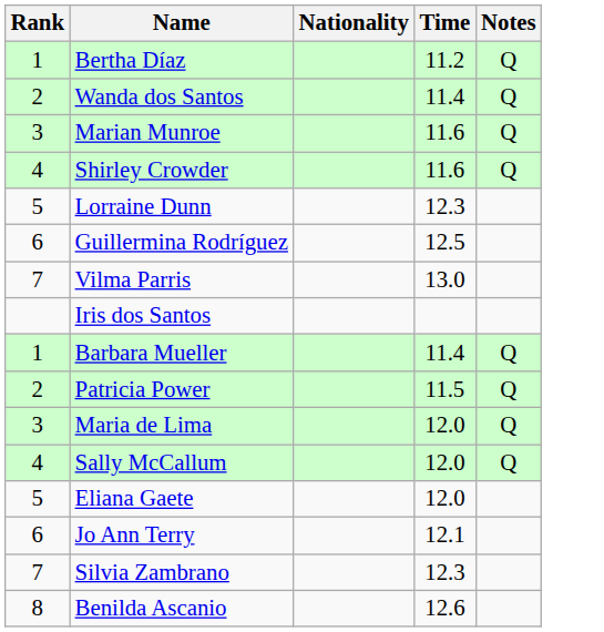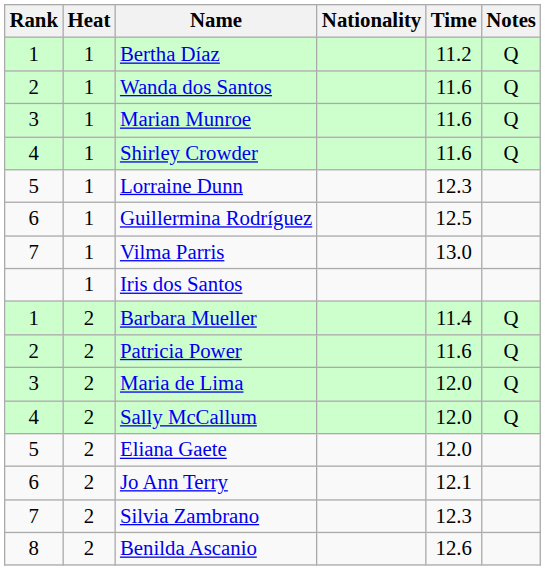 <table class="wikitable sortable" style="text-align:center">
 <tr>
 <th>Rank</th>
+<th>Heat</th>
 <th>Name</th>
 <th>Nationality</th>
 <th>Time</th>
 <th>Notes</th>
 </tr>
 <tr bgcolor=ccffcc>
+<td>1</td>
 <td>1</td>
 <td align=left><a href='#'>Bertha Díaz</a></td>
 <td align=left></td>
 <td>11.2</td>
 <td>Q</td>
 </tr>
 <tr bgcolor=ccffcc>
 <td>2</td>
+<td>1</td>
 <td align=left><a href='#'>Wanda dos Santos</a></td>
 <td align=left></td>
-<td>11.4</td>
+<td>11.6</td>
 <td>Q</td>
 </tr>
 <tr bgcolor=ccffcc>
 <td>3</td>
+<td>1</td>
 <td align=left><a href='#'>Marian Munroe</a></td>
 <td align=left></td>
 <td>11.6</td>
 <td>Q</td>
 </tr>
 <tr bgcolor=ccffcc>
 <td>4</td>
+<td>1</td>
 <td align=left><a href='#'>Shirley Crowder</a></td>
 <td align=left></td>
 <td>11.6</td>
 <td>Q</td>
 </tr>
 <tr>
 <td>5</td>
+<td>1</td>
 <td align=left><a href='#'>Lorraine Dunn</a></td>
 <td align=left></td>
 <td>12.3</td>
 <td></td>
 </tr>
 <tr>
 <td>6</td>
+<td>1</td>
 <td align=left><a href='#'>Guillermina Rodríguez</a></td>
 <td align=left></td>
 <td>12.5</td>
 <td></td>
 </tr>
 <tr>
 <td>7</td>
+<td>1</td>
 <td align=left><a href='#'>Vilma Parris</a></td>
 <td align=left></td>
 <td>13.0</td>
 <td></td>
 </tr>
 <tr>
 <td></td>
+<td>1</td>
 <td align=left><a href='#'>Iris dos Santos</a></td>
 <td align=left></td>
 <td></td>
 <td></td>
 </tr>
 <tr bgcolor=ccffcc>
 <td>1</td>
+<td>2</td>
 <td align=left><a href='#'>Barbara Mueller</a></td>
 <td align=left></td>
 <td>11.4</td>
 <td>Q</td>
 </tr>
 <tr bgcolor=ccffcc>
 <td>2</td>
+<td>2</td>
 <td align=left><a href='#'>Patricia Power</a></td>
 <td align=left></td>
-<td>11.5</td>
+<td>11.6</td>
 <td>Q</td>
 </tr>
 <tr bgcolor=ccffcc>
 <td>3</td>
+<td>2</td>
 <td align=left><a href='#'>Maria de Lima</a></td>
 <td align=left></td>
 <td>12.0</td>
 <td>Q</td>
 </tr>
 <tr bgcolor=ccffcc>
 <td>4</td>
+<td>2</td>
 <td align=left><a href='#'>Sally McCallum</a></td>
 <td align=left></td>
 <td>12.0</td>
 <td>Q</td>
 </tr>
 <tr>
 <td>5</td>
+<td>2</td>
 <td align=left><a href='#'>Eliana Gaete</a></td>
 <td align=left></td>
 <td>12.0</td>
 <td></td>
 </tr>
 <tr>
 <td>6</td>
+<td>2</td>
 <td align=left><a href='#'>Jo Ann Terry</a></td>
 <td align=left></td>
 <td>12.1</td>
 <td></td>
 </tr>
 <tr>
 <td>7</td>
+<td>2</td>
 <td align=left><a href='#'>Silvia Zambrano</a></td>
 <td align=left></td>
 <td>12.3</td>
 <td></td>
 </tr>
 <tr>
 <td>8</td>
+<td>2</td>
 <td align=left><a href='#'>Benilda Ascanio</a></td>
 <td align=left></td>
 <td>12.6</td>
 <td></td>
 </tr>
 </table>
